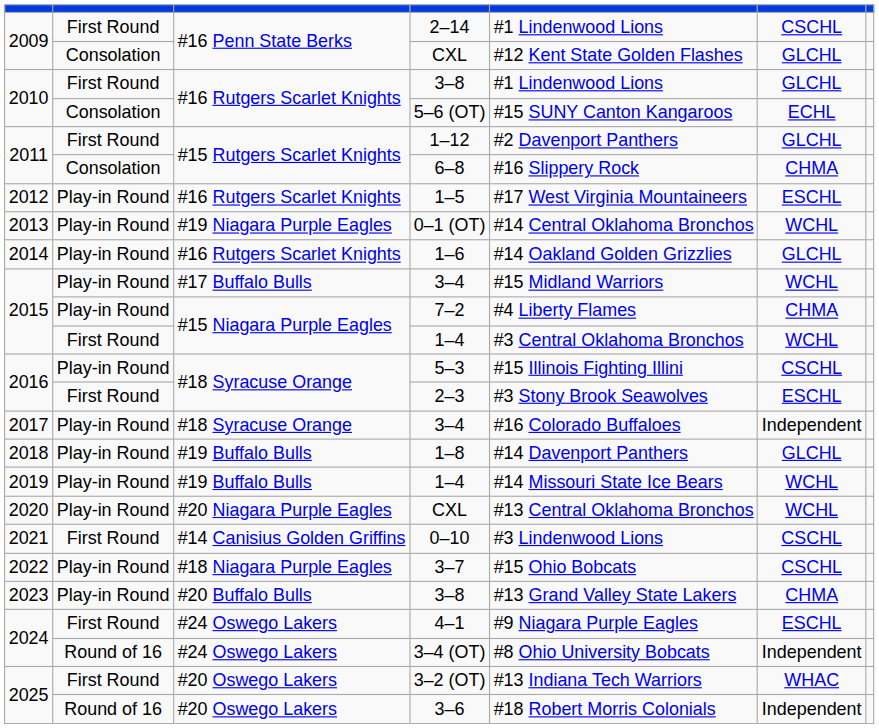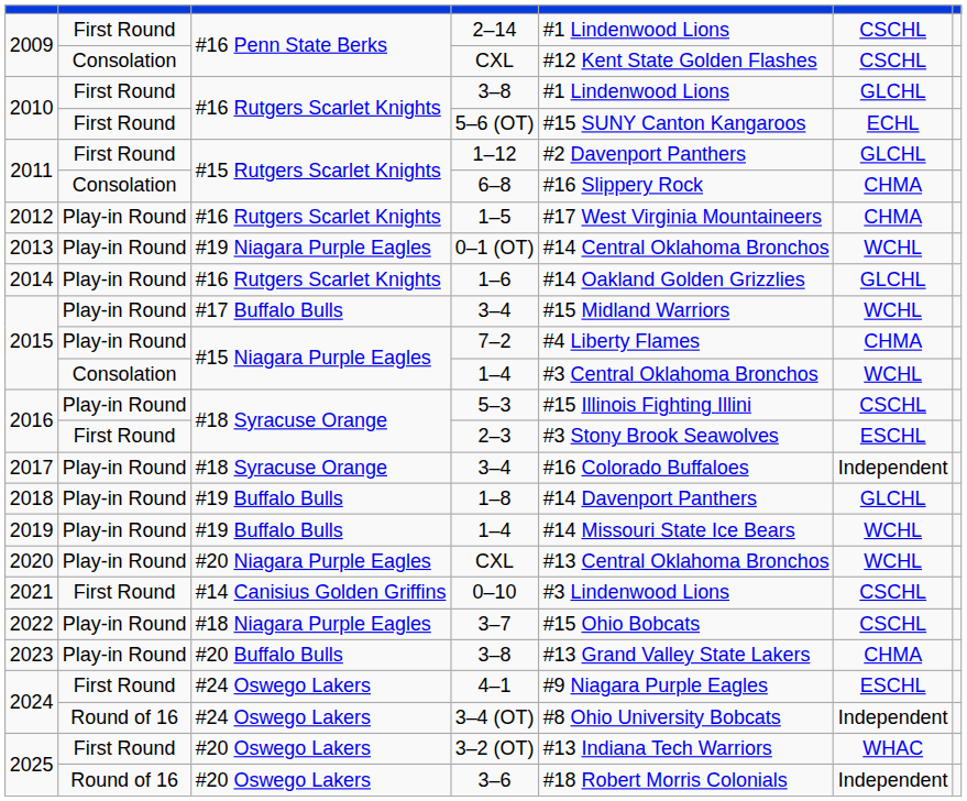 <table class="sortable wikitable">
 <tr>
 <th style="background:#013ADF"></th>
 <th style="background:#013ADF"></th>
 <th style="background:#013ADF"></th>
 <th style="background:#013ADF"></th>
 <th style="background:#013ADF"></th>
 <th style="background:#013ADF"></th>
 <th style="background:#013ADF"></th>
 </tr>
 <tr>
 <td rowspan="2" align="center">2009</td>
 <td align=center>First Round</td>
 <td rowspan="2">#16 <a href='#'>Penn State Berks</a></td>
 <td align=center>2–14</td>
 <td>#1 <a href='#'>Lindenwood Lions</a></td>
 <td align=center><a href='#'>CSCHL</a></td>
 <td align=center></td>
 </tr>
 <tr>
 <td align=center>Consolation</td>
 <td align=center>CXL</td>
 <td>#12 <a href='#'>Kent State Golden Flashes</a></td>
-<td align=center><a href='#'>GLCHL</a></td>
+<td align=center><a href='#'>CSCHL</a></td>
 <td align=center></td>
 </tr>
 <tr>
 <td rowspan="2" align="center">2010</td>
 <td align=center>First Round</td>
 <td rowspan="2">#16 <a href='#'>Rutgers Scarlet Knights</a></td>
 <td align=center>3–8</td>
 <td>#1 <a href='#'>Lindenwood Lions</a></td>
 <td align=center><a href='#'>GLCHL</a></td>
 <td align=center></td>
 </tr>
 <tr>
-<td align=center>Consolation</td>
+<td align=center>First Round</td>
 <td align=center>5–6 (OT)</td>
 <td>#15 <a href='#'>SUNY Canton Kangaroos</a></td>
 <td align=center><a href='#'>ECHL</a></td>
 <td align=center></td>
 </tr>
 <tr>
 <td rowspan="2" align="center">2011</td>
 <td align=center>First Round</td>
 <td rowspan="2">#15 <a href='#'>Rutgers Scarlet Knights</a></td>
 <td align=center>1–12</td>
 <td>#2 <a href='#'>Davenport Panthers</a></td>
 <td align=center><a href='#'>GLCHL</a></td>
 <td align=center></td>
 </tr>
 <tr>
 <td align=center>Consolation</td>
 <td align=center>6–8</td>
 <td>#16 <a href='#'>Slippery Rock</a></td>
 <td align=center><a href='#'>CHMA</a></td>
 <td align=center></td>
 </tr>
 <tr>
 <td align=center>2012</td>
 <td align=center>Play-in Round</td>
 <td>#16 <a href='#'>Rutgers Scarlet Knights</a></td>
 <td align=center>1–5</td>
 <td>#17 <a href='#'>West Virginia Mountaineers</a></td>
-<td align=center><a href='#'>ESCHL</a></td>
+<td align=center><a href='#'>CHMA</a></td>
 <td align=center></td>
 </tr>
 <tr>
 <td align=center>2013</td>
 <td align=center>Play-in Round</td>
 <td>#19 <a href='#'>Niagara Purple Eagles</a></td>
 <td align=center>0–1 (OT)</td>
 <td>#14 <a href='#'>Central Oklahoma Bronchos</a></td>
 <td align=center><a href='#'>WCHL</a></td>
 <td align=center></td>
 </tr>
 <tr>
 <td align=center>2014</td>
 <td align=center>Play-in Round</td>
 <td>#16 <a href='#'>Rutgers Scarlet Knights</a></td>
 <td align=center>1–6</td>
 <td>#14 <a href='#'>Oakland Golden Grizzlies</a></td>
 <td align=center><a href='#'>GLCHL</a></td>
 <td align=center></td>
 </tr>
 <tr>
 <td rowspan="3" align="center">2015</td>
 <td align=center>Play-in Round</td>
 <td>#17 <a href='#'>Buffalo Bulls</a></td>
 <td align=center>3–4</td>
 <td>#15 <a href='#'>Midland Warriors</a></td>
 <td align=center><a href='#'>WCHL</a></td>
 <td align=center></td>
 </tr>
 <tr>
 <td align=center>Play-in Round</td>
 <td rowspan="2">#15 <a href='#'>Niagara Purple Eagles</a></td>
 <td align=center>7–2</td>
 <td>#4 <a href='#'>Liberty Flames</a></td>
 <td align=center><a href='#'>CHMA</a></td>
 <td align=center></td>
 </tr>
 <tr>
-<td align=center>First Round</td>
+<td align=center>Consolation</td>
 <td align=center>1–4</td>
 <td>#3 <a href='#'>Central Oklahoma Bronchos</a></td>
 <td align=center><a href='#'>WCHL</a></td>
 <td align=center></td>
 </tr>
 <tr>
 <td rowspan="2" align="center">2016</td>
 <td align=center>Play-in Round</td>
 <td rowspan="2">#18 <a href='#'>Syracuse Orange</a></td>
 <td align=center>5–3</td>
 <td>#15 <a href='#'>Illinois Fighting Illini</a></td>
 <td align=center><a href='#'>CSCHL</a></td>
 <td align=center></td>
 </tr>
 <tr>
 <td align=center>First Round</td>
 <td align=center>2–3</td>
 <td>#3 <a href='#'>Stony Brook Seawolves</a></td>
 <td align=center><a href='#'>ESCHL</a></td>
 <td align=center></td>
 </tr>
 <tr>
 <td align=center>2017</td>
 <td align=center>Play-in Round</td>
 <td>#18 <a href='#'>Syracuse Orange</a></td>
 <td align=center>3–4</td>
 <td>#16 <a href='#'>Colorado Buffaloes</a></td>
 <td align=center>Independent</td>
 <td align=center></td>
 </tr>
 <tr>
 <td align=center>2018</td>
 <td align=center>Play-in Round</td>
 <td>#19 <a href='#'>Buffalo Bulls</a></td>
 <td align=center>1–8</td>
 <td>#14 <a href='#'>Davenport Panthers</a></td>
 <td align=center><a href='#'>GLCHL</a></td>
 <td align=center></td>
 </tr>
 <tr>
 <td align=center>2019</td>
 <td align=center>Play-in Round</td>
 <td>#19 <a href='#'>Buffalo Bulls</a></td>
 <td align=center>1–4</td>
 <td>#14 <a href='#'>Missouri State Ice Bears</a></td>
 <td align=center><a href='#'>WCHL</a></td>
 <td align=center></td>
 </tr>
 <tr>
 <td align=center>2020</td>
 <td align=center>Play-in Round</td>
 <td>#20 <a href='#'>Niagara Purple Eagles</a></td>
 <td align=center>CXL</td>
 <td>#13 <a href='#'>Central Oklahoma Bronchos</a></td>
 <td align=center><a href='#'>WCHL</a></td>
 <td align=center></td>
 </tr>
 <tr>
 <td align=center>2021</td>
 <td align=center>First Round</td>
 <td>#14 <a href='#'>Canisius Golden Griffins</a></td>
 <td align=center>0–10</td>
 <td>#3 <a href='#'>Lindenwood Lions</a></td>
 <td align=center><a href='#'>CSCHL</a></td>
 <td align=center></td>
 </tr>
 <tr>
 <td align=center>2022</td>
 <td align=center>Play-in Round</td>
 <td>#18 <a href='#'>Niagara Purple Eagles</a></td>
 <td align=center>3–7</td>
 <td>#15 <a href='#'>Ohio Bobcats</a></td>
 <td align=center><a href='#'>CSCHL</a></td>
 <td align=center></td>
 </tr>
 <tr>
 <td align=center>2023</td>
 <td align=center>Play-in Round</td>
 <td>#20 <a href='#'>Buffalo Bulls</a></td>
 <td align=center>3–8</td>
 <td>#13 <a href='#'>Grand Valley State Lakers</a></td>
 <td align=center><a href='#'>CHMA</a></td>
 <td align=center></td>
 </tr>
 <tr>
 <td rowspan="2" align="center">2024</td>
 <td align=center>First Round</td>
 <td>#24 <a href='#'>Oswego Lakers</a></td>
 <td align=center>4–1</td>
 <td>#9 <a href='#'>Niagara Purple Eagles</a></td>
 <td align=center><a href='#'>ESCHL</a></td>
 <td align=center></td>
 </tr>
 <tr>
 <td align=center>Round of 16</td>
 <td>#24 <a href='#'>Oswego Lakers</a></td>
 <td align=center>3–4 (OT)</td>
 <td>#8 <a href='#'>Ohio University Bobcats</a></td>
 <td align=center>Independent</td>
 <td align=center></td>
 </tr>
 <tr>
 <td rowspan="2" align="center">2025</td>
 <td align=center>First Round</td>
 <td>#20 <a href='#'>Oswego Lakers</a></td>
 <td align=center>3–2 (OT)</td>
 <td>#13 <a href='#'>Indiana Tech Warriors</a></td>
 <td align=center><a href='#'>WHAC</a></td>
 <td align=center></td>
 </tr>
 <tr>
 <td align=center>Round of 16</td>
 <td>#20 <a href='#'>Oswego Lakers</a></td>
 <td align=center>3–6</td>
 <td>#18 <a href='#'>Robert Morris Colonials</a></td>
 <td align=center>Independent</td>
 <td align=center></td>
 </tr>
 </table>
